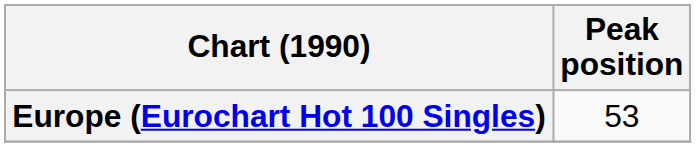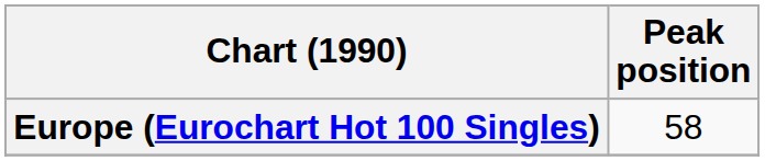 <table class="wikitable sortable plainrowheaders" style="text-align:center">
 <tr>
 <th scope="col">Chart (1990)</th>
 <th scope="col">Peak<br>position</th>
 </tr>
 <tr>
 <th scope="row">Europe (<a href='#'>Eurochart Hot 100 Singles</a>)</th>
-<td>53</td>
+<td>58</td>
 </tr>
 <tr>
 </tr>
 <tr>
 </tr>
 </table>
